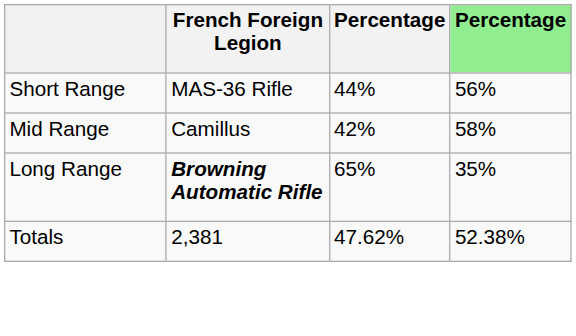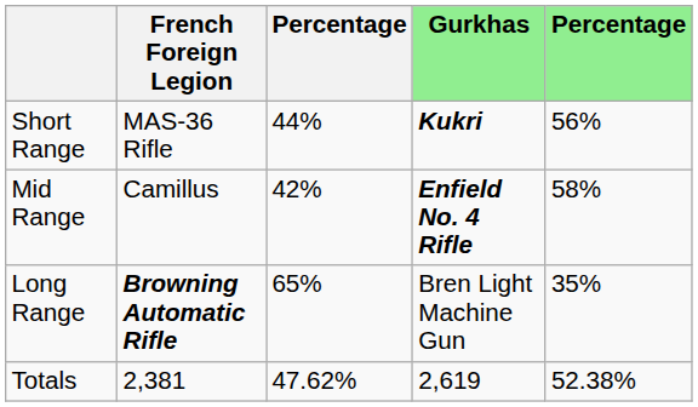 <table class="wikitable" style="text-align:left; width:440px; height:200px">
 <tr valign="top">
 <th style="width:120px;"></th>
 <th style="width:120px;">French Foreign Legion</th>
 <th style="width:40px;">Percentage</th>
+<th style="width:120px; background:lightgreen;">Gurkhas</th>
 <th style="width:40px; background:lightgreen;">Percentage</th>
 </tr>
 <tr valign="top">
 <td>Short Range</td>
 <td>MAS-36 Rifle</td>
 <td>44%</td>
+<td><strong><em>Kukri</em></strong></td>
 <td>56%</td>
 </tr>
 <tr valign="top">
 <td>Mid Range</td>
 <td>Camillus</td>
 <td>42%</td>
+<td><strong><em>Enfield No. 4 Rifle</em></strong></td>
 <td>58%</td>
 </tr>
 <tr valign="top">
 <td>Long Range</td>
 <td><strong><em>Browning Automatic Rifle</em></strong></td>
 <td>65%</td>
+<td>Bren Light Machine Gun</td>
 <td>35%</td>
 </tr>
 <tr valign="top">
 <td>Totals</td>
 <td>2,381</td>
 <td>47.62%</td>
+<td>2,619</td>
 <td>52.38%</td>
 </tr>
 </table>
